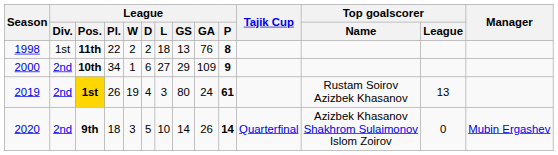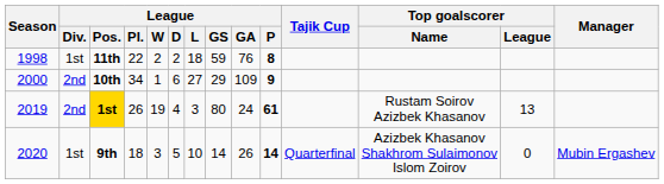 <table class="wikitable">
 <tr style="background:#efefef;">
 <th rowspan="2">Season</th>
 <th colspan="9">League</th>
 <th rowspan="2"><a href='#'>Tajik Cup</a></th>
 <th colspan="2">Top goalscorer</th>
 <th rowspan="2">Manager</th>
 </tr>
 <tr>
 <th>Div.</th>
 <th>Pos.</th>
 <th>Pl.</th>
 <th>W</th>
 <th>D</th>
 <th>L</th>
 <th>GS</th>
 <th>GA</th>
 <th>P</th>
 <th>Name</th>
 <th>League</th>
 </tr>
 <tr>
 <td align=center><a href='#'>1998</a></td>
 <td align=center>1st</td>
 <td align=center><strong>11th</strong></td>
 <td align=center>22</td>
 <td align=center>2</td>
 <td align=center>2</td>
 <td align=center>18</td>
-<td align=center>13</td>
+<td align=center>59</td>
 <td align=center>76</td>
 <td align=center><strong>8</strong></td>
 <td align=center></td>
 <td align=center></td>
 <td align=center></td>
 <td align=center></td>
 </tr>
 <tr>
 <td align=center><a href='#'>2000</a></td>
 <td align=center><a href='#'>2nd</a></td>
 <td align=center><strong>10th</strong></td>
 <td align=center>34</td>
 <td align=center>1</td>
 <td align=center>6</td>
 <td align=center>27</td>
 <td align=center>29</td>
 <td align=center>109</td>
 <td align=center><strong>9</strong></td>
 <td align=center></td>
 <td align=center></td>
 <td align=center></td>
 <td align=center></td>
 </tr>
 <tr>
 <td align=center><a href='#'>2019</a></td>
 <td align=center><a href='#'>2nd</a></td>
 <td style="text-align:center; background:gold;"><strong>1st</strong></td>
 <td align=center>26</td>
 <td align=center>19</td>
 <td align=center>4</td>
 <td align=center>3</td>
 <td align=center>80</td>
 <td align=center>24</td>
 <td align=center><strong>61</strong></td>
 <td align=center></td>
 <td align=center> Rustam Soirov <br>  Azizbek Khasanov</td>
 <td align=center>13</td>
 <td align=center></td>
 </tr>
 <tr>
 <td align=center><a href='#'>2020</a></td>
-<td align=center><a href='#'>2nd</a></td>
+<td align=center>1st</td>
 <td align=center><strong>9th</strong></td>
 <td align=center>18</td>
 <td align=center>3</td>
 <td align=center>5</td>
 <td align=center>10</td>
 <td align=center>14</td>
 <td align=center>26</td>
 <td align=center><strong>14</strong></td>
 <td align=center><a href='#'>Quarterfinal</a></td>
 <td align=center> Azizbek Khasanov <br>  <a href='#'>Shakhrom Sulaimonov</a> <br>  Islom Zoirov</td>
 <td align=center>0</td>
 <td align=center> <a href='#'>Mubin Ergashev</a></td>
 </tr>
 </table>
